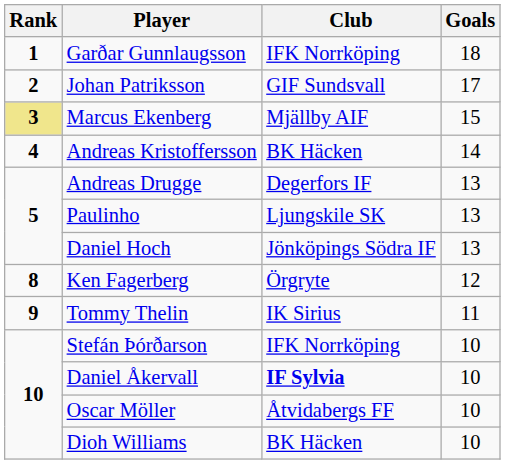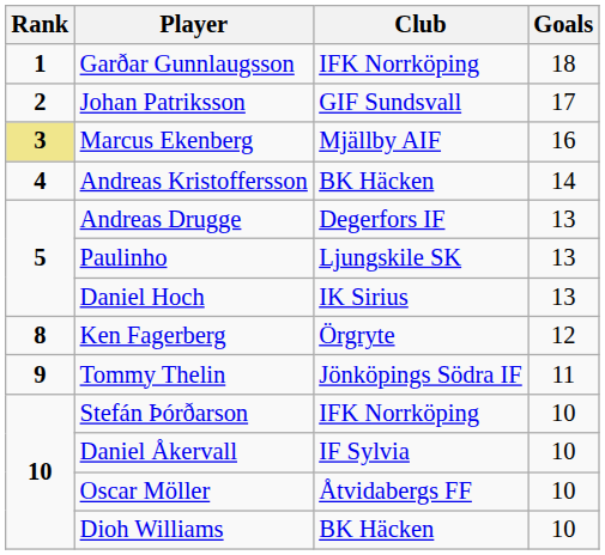 <table class="wikitable" style="text-align:center">
 <tr>
 <th>Rank</th>
 <th>Player</th>
 <th>Club</th>
 <th>Goals</th>
 </tr>
 <tr>
 <td rowspan="1"><strong>1</strong></td>
 <td align="left"> <a href='#'>Garðar Gunnlaugsson</a></td>
 <td align="left"><a href='#'>IFK Norrköping</a></td>
 <td>18</td>
 </tr>
 <tr>
 <td rowspan="1"><strong>2</strong></td>
 <td align="left"> <a href='#'>Johan Patriksson</a></td>
 <td align="left"><a href='#'>GIF Sundsvall</a></td>
 <td>17</td>
 </tr>
 <tr>
 <td rowspan="1" style="background: khaki;"><strong>3</strong></td>
 <td align="left"> <a href='#'>Marcus Ekenberg</a></td>
 <td align="left"><a href='#'>Mjällby AIF</a></td>
-<td>15</td>
+<td>16</td>
 </tr>
 <tr>
 <td rowspan="1"><strong>4</strong></td>
 <td align="left"> <a href='#'>Andreas Kristoffersson</a></td>
 <td align="left"><a href='#'>BK Häcken</a></td>
 <td>14</td>
 </tr>
 <tr>
 <td rowspan="3"><strong>5</strong></td>
 <td align="left"> <a href='#'>Andreas Drugge</a></td>
 <td align="left"><a href='#'>Degerfors IF</a></td>
 <td>13</td>
 </tr>
 <tr>
 <td align="left"> <a href='#'>Paulinho</a></td>
 <td align="left"><a href='#'>Ljungskile SK</a></td>
 <td>13</td>
 </tr>
 <tr>
 <td align="left"> <a href='#'>Daniel Hoch</a></td>
-<td align="left"><a href='#'>Jönköpings Södra IF</a></td>
+<td align="left"><a href='#'>IK Sirius</a></td>
 <td>13</td>
 </tr>
 <tr>
 <td rowspan="1"><strong>8</strong></td>
 <td align="left"> <a href='#'>Ken Fagerberg</a></td>
 <td align="left"><a href='#'>Örgryte</a></td>
 <td>12</td>
 </tr>
 <tr>
 <td rowspan="1"><strong>9</strong></td>
 <td align="left"> <a href='#'>Tommy Thelin</a></td>
-<td align="left"><a href='#'>IK Sirius</a></td>
+<td align="left"><a href='#'>Jönköpings Södra IF</a></td>
 <td>11</td>
 </tr>
 <tr>
 <td rowspan="4"><strong>10</strong></td>
 <td align="left"> <a href='#'>Stefán Þórðarson</a></td>
 <td align="left"><a href='#'>IFK Norrköping</a></td>
 <td>10</td>
 </tr>
 <tr>
 <td align="left"> <a href='#'>Daniel Åkervall</a></td>
-<td align="left"><strong><a href='#'>IF Sylvia</a></strong></td>
+<td align="left"><a href='#'>IF Sylvia</a></td>
 <td>10</td>
 </tr>
 <tr>
 <td align="left"> <a href='#'>Oscar Möller</a></td>
 <td align="left"><a href='#'>Åtvidabergs FF</a></td>
 <td>10</td>
 </tr>
 <tr>
 <td align="left"> <a href='#'>Dioh Williams</a></td>
 <td align="left"><a href='#'>BK Häcken</a></td>
 <td>10</td>
 </tr>
 </table>
